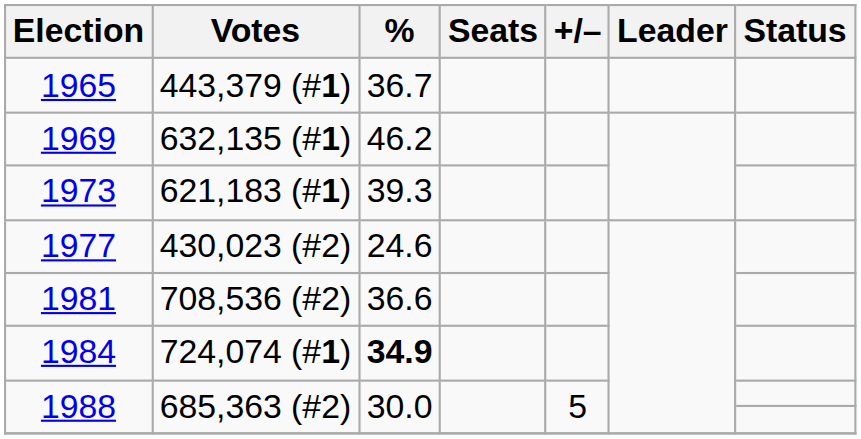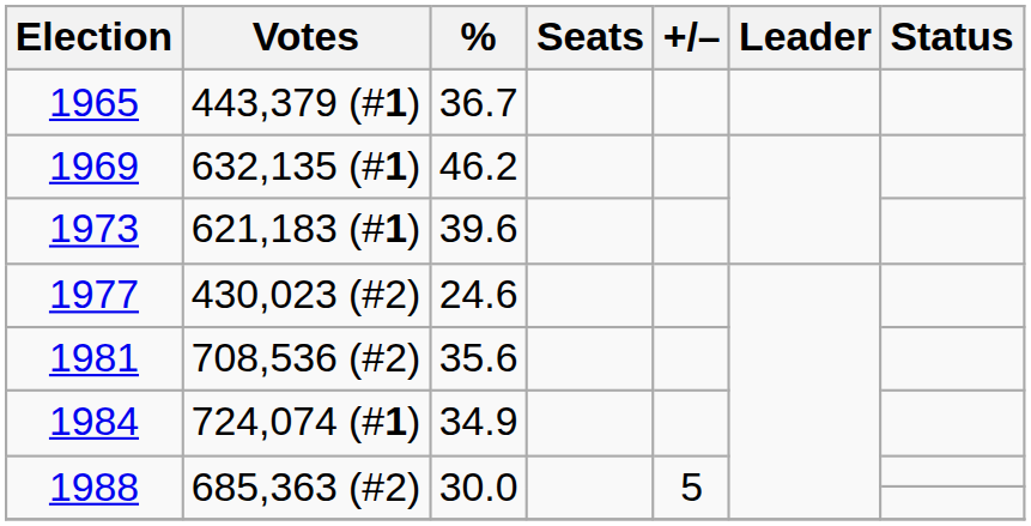 <table class=wikitable style=text-align:center>
 <tr>
 <th>Election</th>
 <th>Votes</th>
 <th>%</th>
 <th>Seats</th>
 <th>+/–</th>
 <th>Leader</th>
 <th>Status</th>
 </tr>
 <tr>
 <td><a href='#'>1965</a></td>
 <td>443,379 (#<strong>1</strong>)</td>
 <td>36.7</td>
 <td></td>
 <td></td>
 <td></td>
 <td></td>
 </tr>
 <tr>
 <td><a href='#'>1969</a></td>
 <td>632,135 (#<strong>1</strong>)</td>
 <td>46.2</td>
 <td></td>
 <td></td>
 <td rowspan=2></td>
 <td></td>
 </tr>
 <tr>
 <td><a href='#'>1973</a></td>
 <td>621,183 (#<strong>1</strong>)</td>
-<td>39.3</td>
+<td>39.6</td>
 <td></td>
 <td></td>
 <td></td>
 </tr>
 <tr>
 <td><a href='#'>1977</a></td>
 <td>430,023 (#2)</td>
 <td>24.6</td>
 <td></td>
 <td></td>
 <td rowspan=5></td>
 <td></td>
 </tr>
 <tr>
 <td><a href='#'>1981</a></td>
 <td>708,536 (#2)</td>
-<td>36.6</td>
+<td>35.6</td>
 <td></td>
 <td></td>
 <td></td>
 </tr>
 <tr>
 <td><a href='#'>1984</a></td>
 <td>724,074 (#<strong>1</strong>)</td>
-<td><strong>34.9</strong></td>
+<td>34.9</td>
 <td></td>
 <td></td>
 <td></td>
 </tr>
 <tr>
 <td rowspan=2><a href='#'>1988</a></td>
 <td rowspan=2>685,363 (#2)</td>
 <td rowspan=2>30.0</td>
 <td rowspan=2></td>
 <td rowspan=2> 5</td>
 <td></td>
 </tr>
 <tr>
 <td></td>
 </tr>
 <tr>
 </tr>
 </table>
